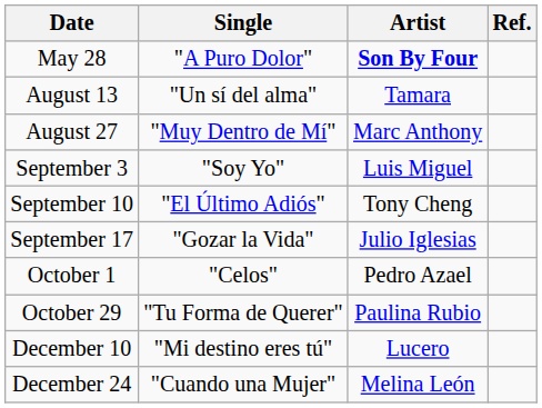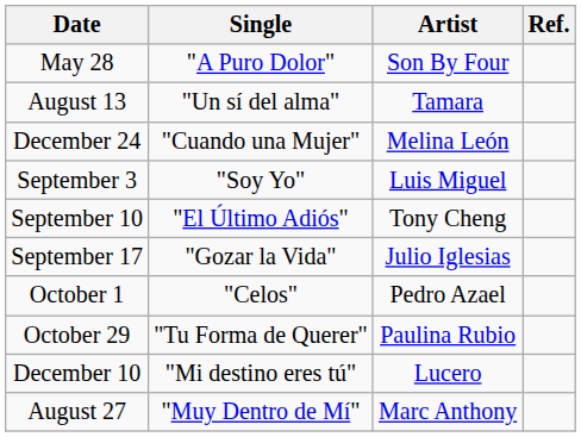 <table class="wikitable" style="font-size:97%; text-align:center;">
 <tr>
 <th>Date</th>
 <th>Single</th>
 <th>Artist</th>
 <th>Ref.</th>
 </tr>
 <tr>
 <td>May 28</td>
 <td>"<a href='#'>A Puro Dolor</a>"</td>
-<td><strong><a href='#'>Son By Four</a></strong></td>
+<td><a href='#'>Son By Four</a></td>
 <td></td>
 </tr>
 <tr>
 <td>August 13</td>
 <td>"Un sí del alma"</td>
 <td><a href='#'>Tamara</a></td>
 <td></td>
 </tr>
 <tr>
-<td>August 27</td>
-<td>"<a href='#'>Muy Dentro de Mí</a>"</td>
-<td><a href='#'>Marc Anthony</a></td>
+<td>December 24</td>
+<td>"Cuando una Mujer"</td>
+<td><a href='#'>Melina León</a></td>
 <td></td>
 </tr>
 <tr>
 <td>September 3</td>
 <td>"Soy Yo"</td>
 <td><a href='#'>Luis Miguel</a></td>
 <td></td>
 </tr>
 <tr>
 <td>September 10</td>
 <td>"<a href='#'>El Último Adiós</a>"</td>
 <td>Tony Cheng</td>
 <td></td>
 </tr>
 <tr>
 <td>September 17</td>
 <td>"Gozar la Vida"</td>
 <td><a href='#'>Julio Iglesias</a></td>
 <td></td>
 </tr>
 <tr>
 <td>October 1</td>
 <td>"Celos"</td>
 <td>Pedro Azael</td>
 <td></td>
 </tr>
 <tr>
 <td>October 29</td>
 <td>"Tu Forma de Querer"</td>
 <td><a href='#'>Paulina Rubio</a></td>
 <td></td>
 </tr>
 <tr>
 <td>December 10</td>
 <td>"Mi destino eres tú"</td>
 <td><a href='#'>Lucero</a></td>
 <td></td>
 </tr>
 <tr>
-<td>December 24</td>
-<td>"Cuando una Mujer"</td>
-<td><a href='#'>Melina León</a></td>
+<td>August 27</td>
+<td>"<a href='#'>Muy Dentro de Mí</a>"</td>
+<td><a href='#'>Marc Anthony</a></td>
 <td></td>
 </tr>
 </table>
